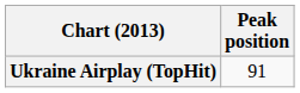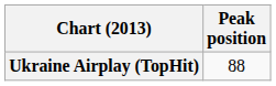 <table class="wikitable plainrowheaders" style="text-align:center">
 <tr>
 <th scope="col">Chart (2013)</th>
 <th scope="col">Peak<br>position</th>
 </tr>
 <tr>
 <th scope="row">Ukraine Airplay (TopHit)</th>
-<td>91</td>
+<td>88</td>
 </tr>
 </table>
